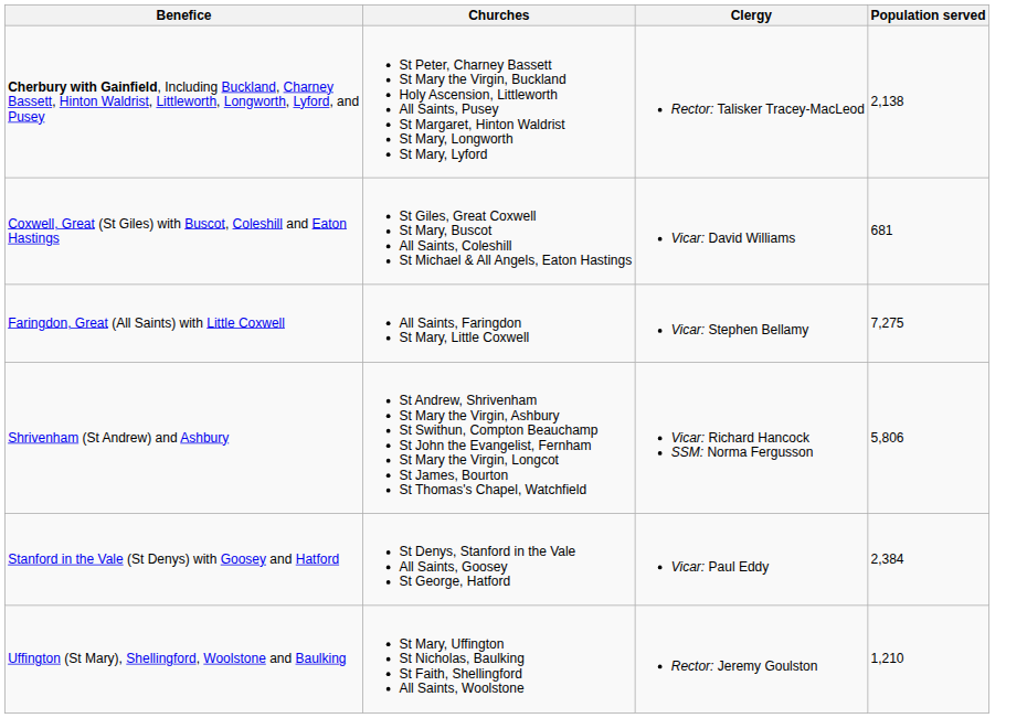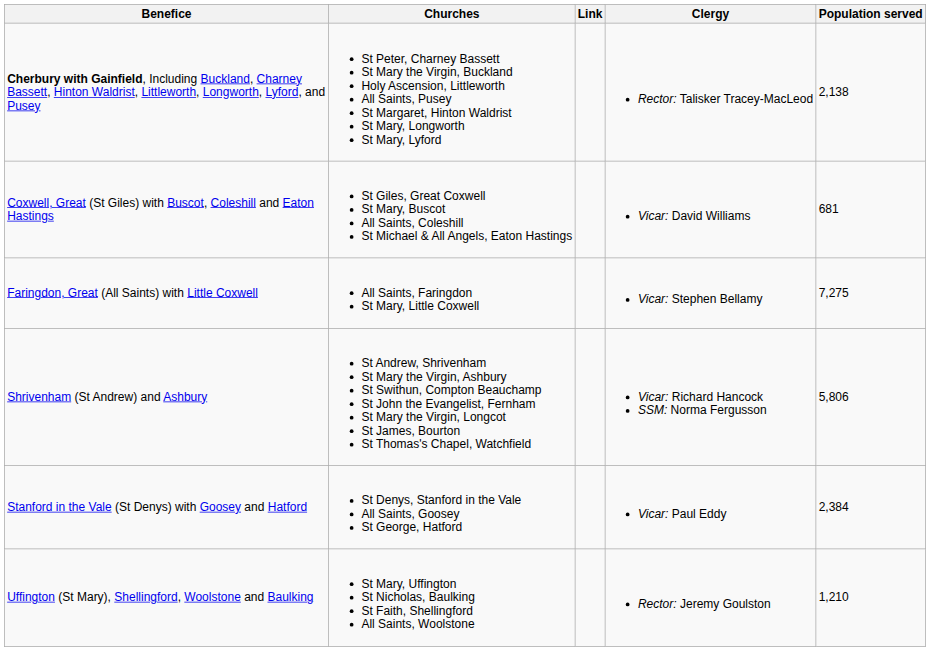 <table class="wikitable">
 <tr>
 <th width="425">Benefice</th>
 <th>Churches</th>
+<th>Link</th>
 <th>Clergy</th>
 <th>Population served</th>
 </tr>
 <tr>
 <td><strong>Cherbury with Gainfield</strong>, Including <a href='#'>Buckland</a>, <a href='#'>Charney Bassett</a>, <a href='#'>Hinton Waldrist</a>, <a href='#'>Littleworth</a>, <a href='#'>Longworth</a>, <a href='#'>Lyford</a>, and <a href='#'>Pusey</a></td>
 <td><br><ul><li>St Peter, Charney Bassett</li><li>St Mary the Virgin, Buckland</li><li>Holy Ascension, Littleworth</li><li>All Saints, Pusey</li><li>St Margaret, Hinton Waldrist</li><li>St Mary, Longworth</li><li>St Mary, Lyford</li></ul></td>
+<td></td>
 <td><br><ul><li><em>Rector:</em> Talisker Tracey-MacLeod</li></ul></td>
 <td>2,138</td>
 </tr>
 <tr>
 <td><a href='#'>Coxwell, Great</a> (St Giles) with <a href='#'>Buscot</a>, <a href='#'>Coleshill</a> and <a href='#'>Eaton Hastings</a></td>
 <td><br><ul><li>St Giles, Great Coxwell</li><li>St Mary, Buscot</li><li>All Saints, Coleshill</li><li>St Michael & All Angels, Eaton Hastings</li></ul></td>
+<td></td>
 <td><br><ul><li><em>Vicar:</em> David Williams</li></ul></td>
 <td>681</td>
 </tr>
 <tr>
 <td><a href='#'>Faringdon, Great</a> (All Saints) with <a href='#'>Little Coxwell</a></td>
 <td><br><ul><li>All Saints, Faringdon</li><li>St Mary, Little Coxwell</li></ul></td>
+<td></td>
 <td><br><ul><li><em>Vicar:</em> Stephen Bellamy</li></ul></td>
 <td>7,275</td>
 </tr>
 <tr>
 <td><a href='#'>Shrivenham</a> (St Andrew) and <a href='#'>Ashbury</a></td>
 <td><br><ul><li>St Andrew, Shrivenham</li><li>St Mary the Virgin, Ashbury</li><li>St Swithun, Compton Beauchamp</li><li>St John the Evangelist, Fernham</li><li>St Mary the Virgin, Longcot</li><li>St James, Bourton</li><li>St Thomas's Chapel, Watchfield</li></ul></td>
+<td></td>
 <td><br><ul><li><em>Vicar:</em> Richard Hancock</li><li><em>SSM:</em> Norma Fergusson</li></ul></td>
 <td>5,806</td>
 </tr>
 <tr>
 <td><a href='#'>Stanford in the Vale</a> (St Denys) with <a href='#'>Goosey</a> and <a href='#'>Hatford</a></td>
 <td><br><ul><li>St Denys, Stanford in the Vale</li><li>All Saints, Goosey</li><li>St George, Hatford</li></ul></td>
+<td></td>
 <td><br><ul><li><em>Vicar:</em> Paul Eddy</li></ul></td>
 <td>2,384</td>
 </tr>
 <tr>
 <td><a href='#'>Uffington</a> (St Mary), <a href='#'>Shellingford</a>, <a href='#'>Woolstone</a> and <a href='#'>Baulking</a></td>
 <td><br><ul><li>St Mary, Uffington</li><li>St Nicholas, Baulking</li><li>St Faith, Shellingford</li><li>All Saints, Woolstone</li></ul></td>
+<td></td>
 <td><br><ul><li><em>Rector:</em> Jeremy Goulston</li></ul></td>
 <td>1,210</td>
 </tr>
 </table>
